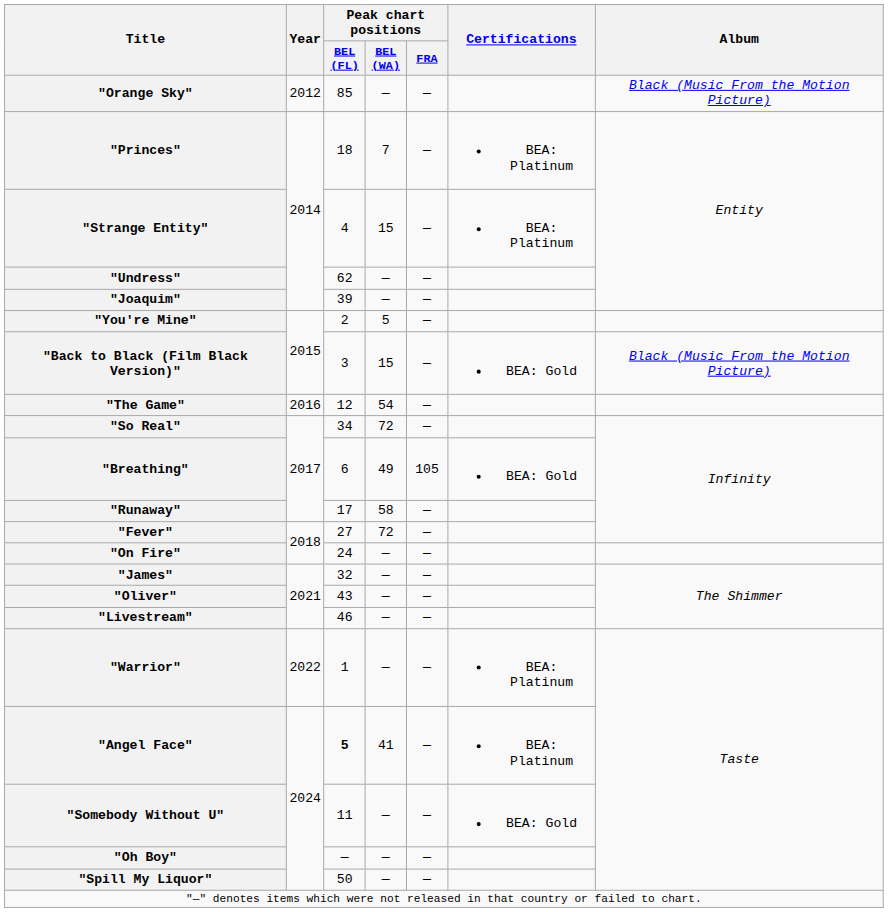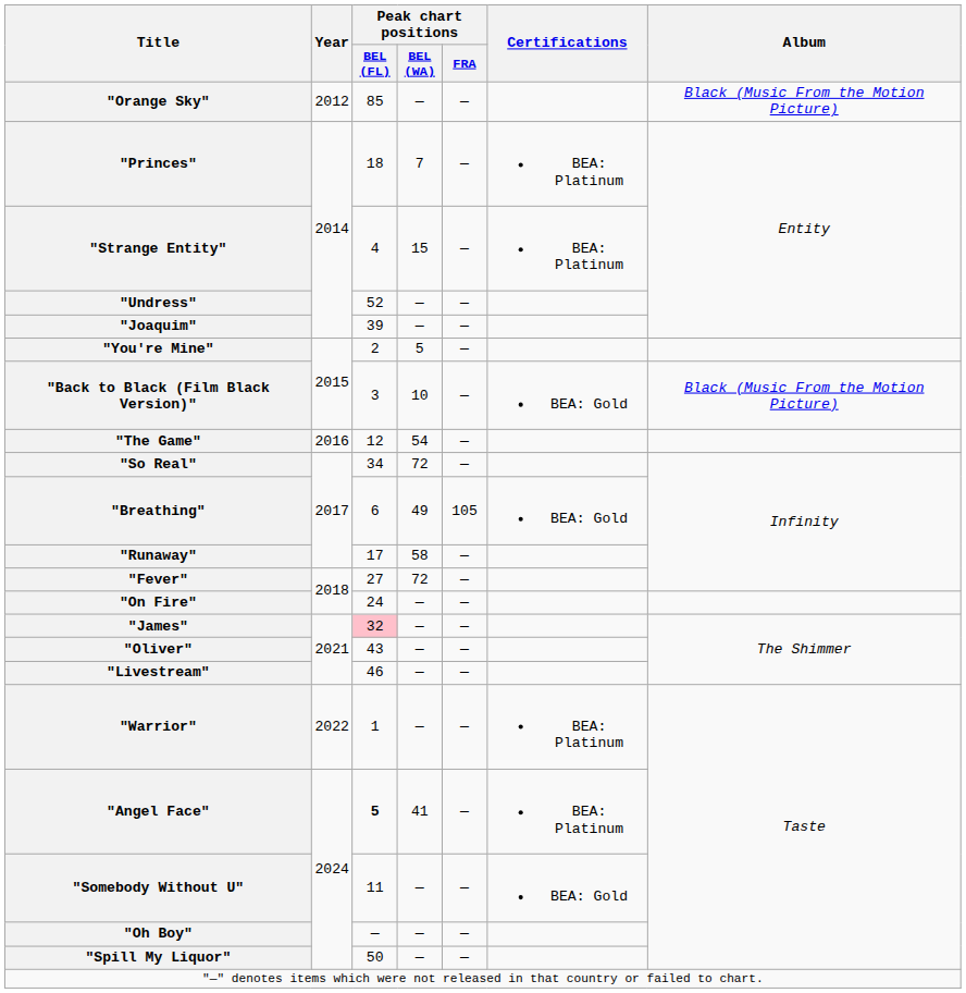 <table class="wikitable plainrowheaders" style="text-align:center;">
 <tr>
 <th scope="col" rowspan="2">Title</th>
 <th scope="col" rowspan="2">Year</th>
 <th scope="col" colspan="3">Peak chart positions</th>
 <th scope="col" rowspan="2"><a href='#'>Certifications</a></th>
 <th scope="col" rowspan="2">Album</th>
 </tr>
 <tr>
 <th scope="col" style="width:3em;font-size:90%;"><a href='#'>BEL <br>(FL)</a><br></th>
 <th scope="col" style="width:3em;font-size:90%;"><a href='#'>BEL <br>(WA)</a><br></th>
 <th scope="col" style="width:3em;font-size:90%;"><a href='#'>FRA</a><br></th>
 </tr>
 <tr>
 <th scope="row">"Orange Sky"</th>
 <td>2012</td>
 <td>85</td>
 <td>—</td>
 <td>—</td>
 <td></td>
 <td><em><a href='#'>Black (Music From the Motion Picture)</a></em></td>
 </tr>
 <tr>
 <th scope="row">"Princes"</th>
 <td rowspan="4">2014</td>
 <td>18</td>
 <td>7</td>
 <td>—</td>
 <td><br><ul><li>BEA: Platinum</li></ul></td>
 <td rowspan="4"><em>Entity</em></td>
 </tr>
 <tr>
 <th scope="row">"Strange Entity"</th>
 <td>4</td>
 <td>15</td>
 <td>—</td>
 <td><br><ul><li>BEA: Platinum</li></ul></td>
 </tr>
 <tr>
 <th scope="row">"Undress"</th>
-<td>62</td>
+<td>52</td>
 <td>—</td>
 <td>—</td>
 <td></td>
 </tr>
 <tr>
 <th scope="row">"Joaquim"</th>
 <td>39</td>
 <td>—</td>
 <td>—</td>
 <td></td>
 </tr>
 <tr>
 <th scope="row">"You're Mine"<br></th>
 <td rowspan="2">2015</td>
 <td>2</td>
 <td>5</td>
 <td>—</td>
 <td></td>
 <td></td>
 </tr>
 <tr>
 <th scope="row">"Back to Black (Film Black Version)"<br></th>
 <td>3</td>
-<td>15</td>
+<td>10</td>
 <td>—</td>
 <td><br><ul><li>BEA: Gold</li></ul></td>
 <td><em><a href='#'>Black (Music From the Motion Picture)</a></em></td>
 </tr>
 <tr>
 <th scope="row">"The Game"</th>
 <td>2016</td>
 <td>12</td>
 <td>54</td>
 <td>—</td>
 <td></td>
 <td></td>
 </tr>
 <tr>
 <th scope="row">"So Real"</th>
 <td rowspan="3">2017</td>
 <td>34</td>
 <td>72</td>
 <td>—</td>
 <td></td>
 <td rowspan="4"><em>Infinity</em></td>
 </tr>
 <tr>
 <th scope="row">"Breathing"</th>
 <td>6</td>
 <td>49</td>
 <td>105</td>
 <td><br><ul><li>BEA: Gold</li></ul></td>
 </tr>
 <tr>
 <th scope="row">"Runaway"</th>
 <td>17</td>
 <td>58</td>
 <td>—</td>
 <td></td>
 </tr>
 <tr>
 <th scope="row">"Fever"</th>
 <td rowspan="2">2018</td>
 <td>27</td>
 <td>72</td>
 <td>—</td>
 <td></td>
 </tr>
 <tr>
 <th scope="row">"On Fire"</th>
 <td>24</td>
 <td>—</td>
 <td>—</td>
 <td></td>
 <td></td>
 </tr>
 <tr>
 <th scope="row">"James"</th>
 <td rowspan="3">2021</td>
-<td>32</td>
+<td style="background: pink;">32</td>
 <td>—</td>
 <td>—</td>
 <td></td>
 <td rowspan="3"><em>The Shimmer</em></td>
 </tr>
 <tr>
 <th scope="row">"Oliver"</th>
 <td>43</td>
 <td>—</td>
 <td>—</td>
 <td></td>
 </tr>
 <tr>
 <th scope="row">"Livestream"</th>
 <td>46</td>
 <td>—</td>
 <td>—</td>
 </tr>
 <tr>
 <th scope="row">"Warrior"</th>
 <td>2022</td>
 <td>1</td>
 <td>—</td>
 <td>—</td>
 <td><br><ul><li>BEA: Platinum </li></ul></td>
 <td rowspan="5"><em>Taste</em></td>
 </tr>
 <tr>
 <th scope="row">"Angel Face"</th>
 <td rowspan="4">2024</td>
 <td><strong>5</strong></td>
 <td>41</td>
 <td>—</td>
 <td><br><ul><li>BEA: Platinum</li></ul></td>
 </tr>
 <tr>
 <th scope="row">"Somebody Without U"</th>
 <td>11</td>
 <td>—</td>
 <td>—</td>
 <td><br><ul><li>BEA: Gold</li></ul></td>
 </tr>
 <tr>
 <th scope="row">"Oh Boy"</th>
 <td>—</td>
 <td>—</td>
 <td>—</td>
 <td></td>
 </tr>
 <tr>
 <th scope="row">"Spill My Liquor"</th>
 <td>50</td>
 <td>—</td>
 <td>—</td>
 <td></td>
 </tr>
 <tr>
 <td colspan="8" style="font-size:85%;">"—" denotes items which were not released in that country or failed to chart.</td>
 </tr>
 </table>
